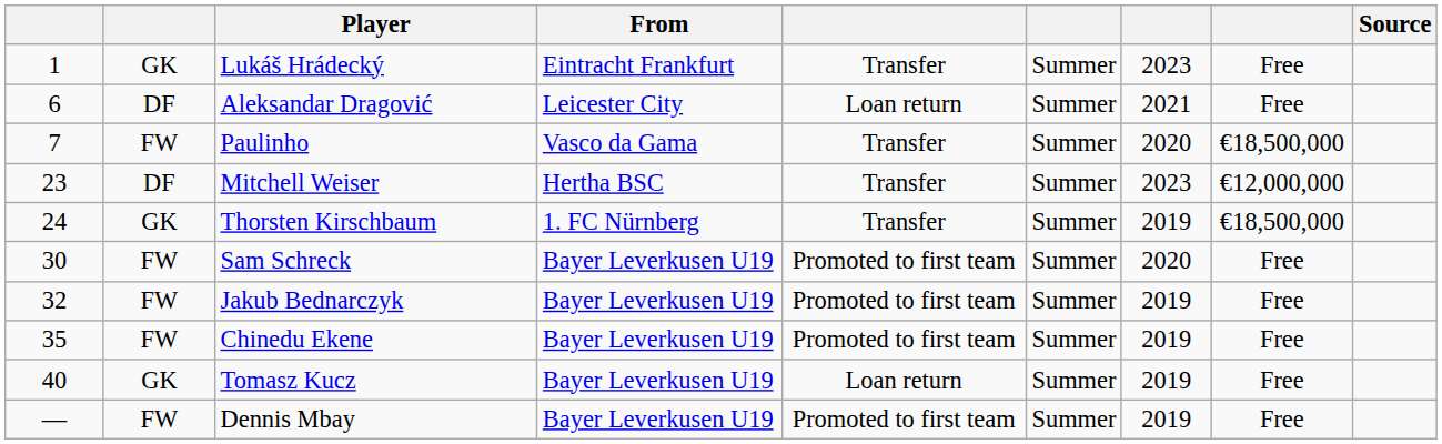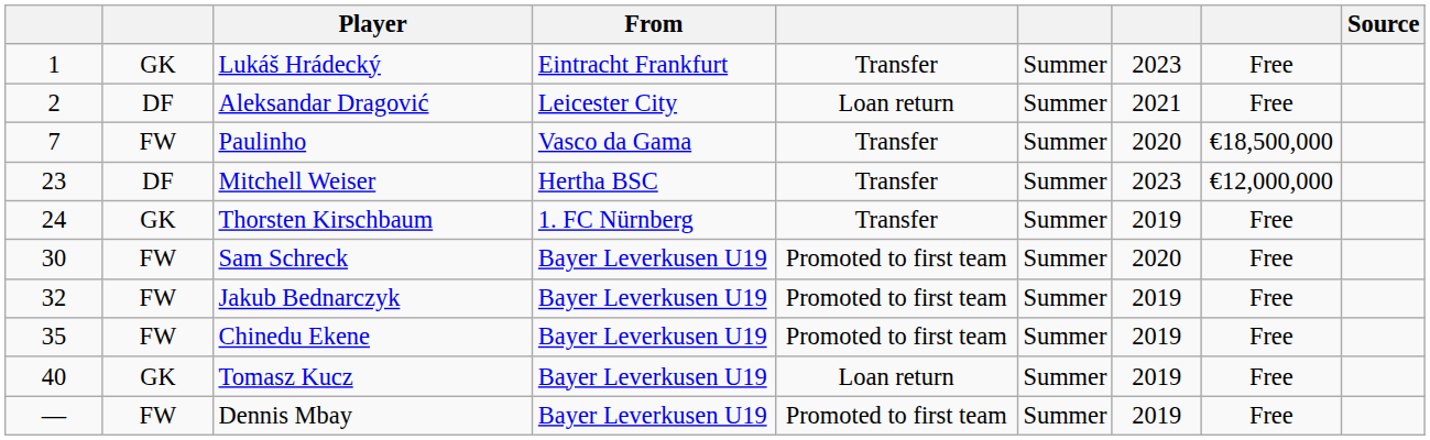 <table class="wikitable" style="text-align:center;">
 <tr>
 <th style="width:56px;"></th>
 <th style="width:64px;"></th>
 <th style="width:200px;">Player</th>
 <th style="width:150px;">From</th>
 <th style="width:150px;"></th>
 <th></th>
 <th style="width:50px;"></th>
 <th style="width:84px;"></th>
 <th>Source</th>
 </tr>
 <tr>
 <td>1</td>
 <td>GK</td>
 <td align="left"> <a href='#'>Lukáš Hrádecký</a></td>
 <td style="text-align:left"><a href='#'>Eintracht Frankfurt</a></td>
 <td>Transfer</td>
 <td>Summer</td>
 <td>2023</td>
 <td>Free</td>
 <td></td>
 </tr>
 <tr>
-<td>6</td>
+<td>2</td>
 <td>DF</td>
 <td align="left"> <a href='#'>Aleksandar Dragović</a></td>
 <td style="text-align:left"> <a href='#'>Leicester City</a></td>
 <td>Loan return</td>
 <td>Summer</td>
 <td>2021</td>
 <td>Free</td>
 <td></td>
 </tr>
 <tr>
 <td>7</td>
 <td>FW</td>
 <td align="left"> <a href='#'>Paulinho</a></td>
 <td style="text-align:left"> <a href='#'>Vasco da Gama</a></td>
 <td>Transfer</td>
 <td>Summer</td>
 <td>2020</td>
 <td>€18,500,000</td>
 <td></td>
 </tr>
 <tr>
 <td>23</td>
 <td>DF</td>
 <td align="left"> <a href='#'>Mitchell Weiser</a></td>
 <td style="text-align:left"><a href='#'>Hertha BSC</a></td>
 <td>Transfer</td>
 <td>Summer</td>
 <td>2023</td>
 <td>€12,000,000</td>
 <td></td>
 </tr>
 <tr>
 <td>24</td>
 <td>GK</td>
 <td align="left"> <a href='#'>Thorsten Kirschbaum</a></td>
 <td style="text-align:left"><a href='#'>1. FC Nürnberg</a></td>
 <td>Transfer</td>
 <td>Summer</td>
 <td>2019</td>
-<td>€18,500,000</td>
+<td>Free</td>
 <td></td>
 </tr>
 <tr>
 <td>30</td>
 <td>FW</td>
 <td align="left"> <a href='#'>Sam Schreck</a></td>
 <td style="text-align:left"><a href='#'>Bayer Leverkusen U19</a></td>
 <td>Promoted to first team</td>
 <td>Summer</td>
 <td>2020</td>
 <td>Free</td>
 <td></td>
 </tr>
 <tr>
 <td>32</td>
 <td>FW</td>
 <td align="left"> <a href='#'>Jakub Bednarczyk</a></td>
 <td style="text-align:left"><a href='#'>Bayer Leverkusen U19</a></td>
 <td>Promoted to first team</td>
 <td>Summer</td>
 <td>2019</td>
 <td>Free</td>
 <td></td>
 </tr>
 <tr>
 <td>35</td>
 <td>FW</td>
 <td align="left"> <a href='#'>Chinedu Ekene</a></td>
 <td style="text-align:left"><a href='#'>Bayer Leverkusen U19</a></td>
 <td>Promoted to first team</td>
 <td>Summer</td>
 <td>2019</td>
 <td>Free</td>
 <td></td>
 </tr>
 <tr>
 <td>40</td>
 <td>GK</td>
 <td align="left"> <a href='#'>Tomasz Kucz</a></td>
 <td style="text-align:left"><a href='#'>Bayer Leverkusen U19</a></td>
 <td>Loan return</td>
 <td>Summer</td>
 <td>2019</td>
 <td>Free</td>
 <td></td>
 </tr>
 <tr>
 <td>—</td>
 <td>FW</td>
 <td align="left"> Dennis Mbay</td>
 <td style="text-align:left"><a href='#'>Bayer Leverkusen U19</a></td>
 <td>Promoted to first team</td>
 <td>Summer</td>
 <td>2019</td>
 <td>Free</td>
 <td></td>
 </tr>
 </table>
